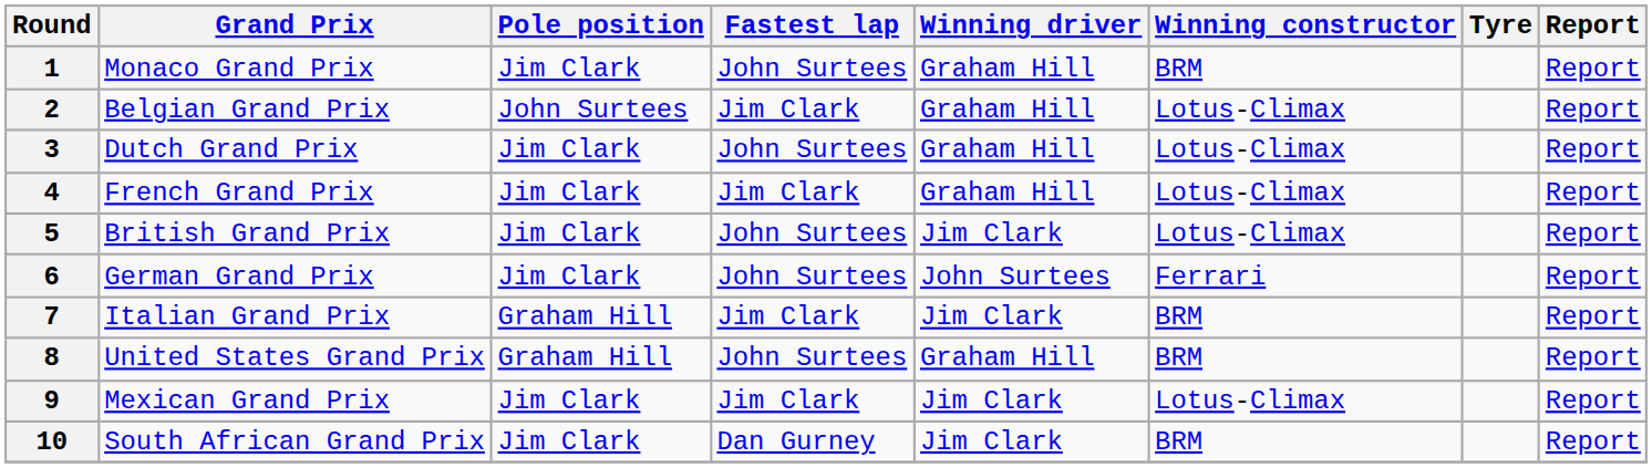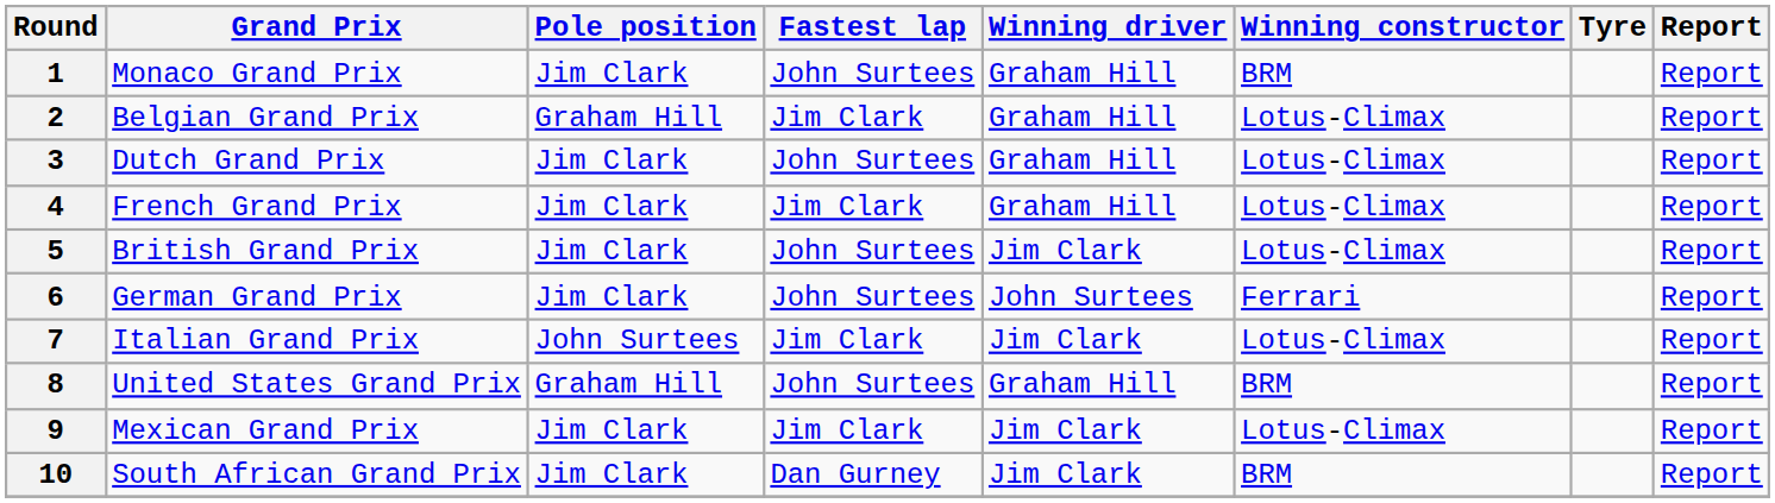 <table class="wikitable" style="font-size:85%">
 <tr>
 <th>Round</th>
 <th><a href='#'>Grand Prix</a></th>
 <th><a href='#'>Pole position</a></th>
 <th><a href='#'>Fastest lap</a></th>
 <th><a href='#'>Winning driver</a></th>
 <th><a href='#'>Winning constructor</a></th>
 <th>Tyre</th>
 <th>Report</th>
 </tr>
 <tr>
 <th>1</th>
 <td> <a href='#'>Monaco Grand Prix</a></td>
 <td> <a href='#'>Jim Clark</a></td>
 <td> <a href='#'>John Surtees</a></td>
 <td> <a href='#'>Graham Hill</a></td>
 <td> <a href='#'>BRM</a></td>
 <td></td>
 <td><a href='#'>Report</a></td>
 </tr>
 <tr>
 <th>2</th>
 <td> <a href='#'>Belgian Grand Prix</a></td>
-<td> <a href='#'>John Surtees</a></td>
+<td> <a href='#'>Graham Hill</a></td>
 <td> <a href='#'>Jim Clark</a></td>
 <td> <a href='#'>Graham Hill</a></td>
 <td> <a href='#'>Lotus</a>-<a href='#'>Climax</a></td>
 <td></td>
 <td><a href='#'>Report</a></td>
 </tr>
 <tr>
 <th>3</th>
 <td> <a href='#'>Dutch Grand Prix</a></td>
 <td> <a href='#'>Jim Clark</a></td>
 <td> <a href='#'>John Surtees</a></td>
 <td> <a href='#'>Graham Hill</a></td>
 <td> <a href='#'>Lotus</a>-<a href='#'>Climax</a></td>
 <td></td>
 <td><a href='#'>Report</a></td>
 </tr>
 <tr>
 <th>4</th>
 <td> <a href='#'>French Grand Prix</a></td>
 <td> <a href='#'>Jim Clark</a></td>
 <td> <a href='#'>Jim Clark</a></td>
 <td> <a href='#'>Graham Hill</a></td>
 <td> <a href='#'>Lotus</a>-<a href='#'>Climax</a></td>
 <td></td>
 <td><a href='#'>Report</a></td>
 </tr>
 <tr>
 <th>5</th>
 <td> <a href='#'>British Grand Prix</a></td>
 <td> <a href='#'>Jim Clark</a></td>
 <td> <a href='#'>John Surtees</a></td>
 <td> <a href='#'>Jim Clark</a></td>
 <td> <a href='#'>Lotus</a>-<a href='#'>Climax</a></td>
 <td></td>
 <td><a href='#'>Report</a></td>
 </tr>
 <tr>
 <th>6</th>
 <td> <a href='#'>German Grand Prix</a></td>
 <td> <a href='#'>Jim Clark</a></td>
 <td> <a href='#'>John Surtees</a></td>
 <td> <a href='#'>John Surtees</a></td>
 <td> <a href='#'>Ferrari</a></td>
 <td></td>
 <td><a href='#'>Report</a></td>
 </tr>
 <tr>
 <th>7</th>
 <td> <a href='#'>Italian Grand Prix</a></td>
-<td> <a href='#'>Graham Hill</a></td>
+<td> <a href='#'>John Surtees</a></td>
 <td> <a href='#'>Jim Clark</a></td>
 <td> <a href='#'>Jim Clark</a></td>
-<td> <a href='#'>BRM</a></td>
+<td> <a href='#'>Lotus</a>-<a href='#'>Climax</a></td>
 <td></td>
 <td><a href='#'>Report</a></td>
 </tr>
 <tr>
 <th>8</th>
 <td> <a href='#'>United States Grand Prix</a></td>
 <td> <a href='#'>Graham Hill</a></td>
 <td> <a href='#'>John Surtees</a></td>
 <td> <a href='#'>Graham Hill</a></td>
 <td> <a href='#'>BRM</a></td>
 <td></td>
 <td><a href='#'>Report</a></td>
 </tr>
 <tr>
 <th>9</th>
 <td> <a href='#'>Mexican Grand Prix</a></td>
 <td> <a href='#'>Jim Clark</a></td>
 <td> <a href='#'>Jim Clark</a></td>
 <td> <a href='#'>Jim Clark</a></td>
 <td> <a href='#'>Lotus</a>-<a href='#'>Climax</a></td>
 <td></td>
 <td><a href='#'>Report</a></td>
 </tr>
 <tr>
 <th>10</th>
 <td> <a href='#'>South African Grand Prix</a></td>
 <td> <a href='#'>Jim Clark</a></td>
 <td> <a href='#'>Dan Gurney</a></td>
 <td> <a href='#'>Jim Clark</a></td>
 <td> <a href='#'>BRM</a></td>
 <td></td>
 <td><a href='#'>Report</a></td>
 </tr>
 <tr>
 </tr>
 </table>
